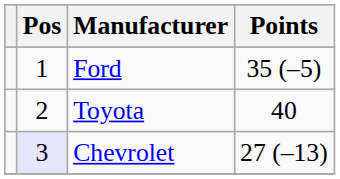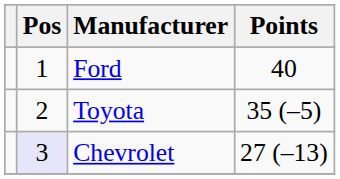 <table class="wikitable" style="font-size: 95%">
 <tr>
 <th></th>
 <th>Pos</th>
 <th>Manufacturer</th>
 <th>Points</th>
 </tr>
 <tr>
 <td align="left"></td>
 <td style="text-align:center;">1</td>
 <td><a href='#'>Ford</a></td>
-<td style="text-align:center;">35 (–5)</td>
+<td style="text-align:center;">40</td>
 </tr>
 <tr>
 <td align="left"></td>
 <td style="text-align:center;">2</td>
 <td><a href='#'>Toyota</a></td>
-<td style="text-align:center;">40</td>
+<td style="text-align:center;">35 (–5)</td>
 </tr>
 <tr>
 <td align="left"></td>
 <td style="background: lavender; text-align:center;">3</td>
 <td><a href='#'>Chevrolet</a></td>
 <td style="text-align:center;">27 (–13)</td>
 </tr>
 <tr class="sortbottom">
 </tr>
 </table>
